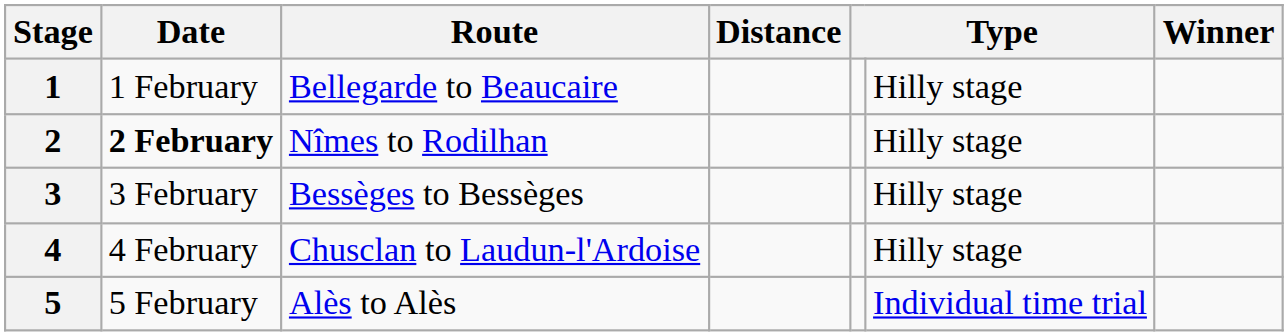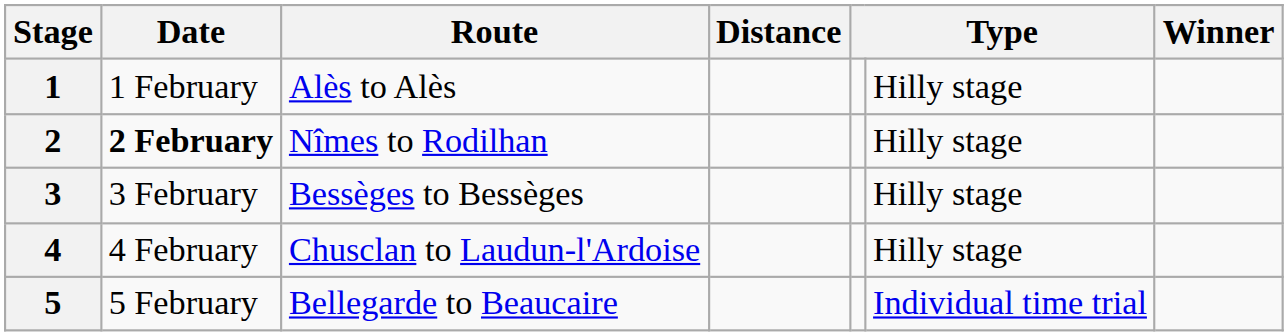 <table class="wikitable">
 <tr>
 <th scope="col">Stage</th>
 <th scope="col">Date</th>
 <th scope="col">Route</th>
 <th scope="col">Distance</th>
 <th colspan="2" scope="col">Type</th>
 <th scope="col">Winner</th>
 </tr>
 <tr>
 <th scope="row">1</th>
 <td>1 February</td>
-<td><a href='#'>Bellegarde</a> to <a href='#'>Beaucaire</a></td>
+<td><a href='#'>Alès</a> to Alès</td>
 <td style="text-align:center;"></td>
 <td></td>
 <td>Hilly stage</td>
 <td></td>
 </tr>
 <tr>
 <th scope="row">2</th>
 <td><strong>2 February</strong></td>
 <td><a href='#'>Nîmes</a> to <a href='#'>Rodilhan</a></td>
 <td style="text-align:center;"></td>
 <td></td>
 <td>Hilly stage</td>
 <td></td>
 </tr>
 <tr>
 <th scope="row">3</th>
 <td>3 February</td>
 <td><a href='#'>Bessèges</a> to Bessèges</td>
 <td style="text-align:center;"></td>
 <td></td>
 <td>Hilly stage</td>
 <td></td>
 </tr>
 <tr>
 <th scope="row">4</th>
 <td>4 February</td>
 <td><a href='#'>Chusclan</a> to <a href='#'>Laudun-l'Ardoise</a></td>
 <td style="text-align:center;"></td>
 <td></td>
 <td>Hilly stage</td>
 <td></td>
 </tr>
 <tr>
 <th scope="row">5</th>
 <td>5 February</td>
-<td><a href='#'>Alès</a> to Alès</td>
+<td><a href='#'>Bellegarde</a> to <a href='#'>Beaucaire</a></td>
 <td style="text-align:center;"></td>
 <td></td>
 <td><a href='#'>Individual time trial</a></td>
 <td></td>
 </tr>
 </table>
